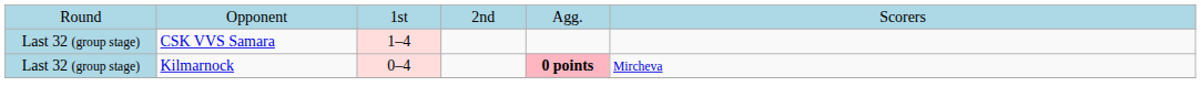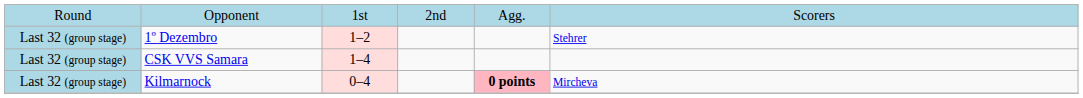 <table class="wikitable" style="text-align:center">
 <tr bgcolor=lightblue>
 <td width=150px>Round</td>
 <td width=200px>Opponent</td>
 <td width=80px>1st</td>
 <td width=80px>2nd</td>
 <td width=80px>Agg.</td>
 <td width=600px>Scorers</td>
+</tr>
+<tr>
+<td bgcolor=lightblue>Last 32 <small>(group stage)</small></td>
+<td align=left> <a href='#'>1º Dezembro</a></td>
+<td bgcolor="#ffdddd">1–2</td>
+<td></td>
+<td></td>
+<td align=left><small><a href='#'>Stehrer</a></small></td>
 </tr>
 <tr>
 <td bgcolor=lightblue>Last 32 <small>(group stage)</small></td>
 <td align=left> <a href='#'>CSK VVS Samara</a></td>
 <td bgcolor="#ffdddd">1–4</td>
 <td></td>
 <td></td>
 <td align=left></td>
 </tr>
 <tr>
 <td bgcolor=lightblue>Last 32 <small>(group stage)</small></td>
 <td align=left> <a href='#'>Kilmarnock</a></td>
 <td bgcolor="#ffdddd">0–4</td>
 <td></td>
 <td bgcolor=lightpink><strong>0 points</strong></td>
 <td align=left><small><a href='#'>Mircheva</a></small></td>
 </tr>
 <tr>
 </tr>
 </table>
